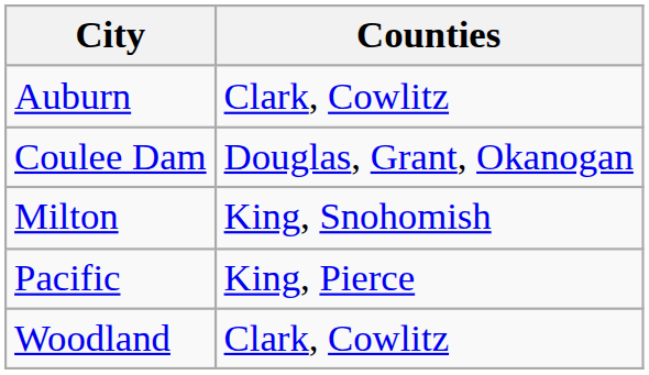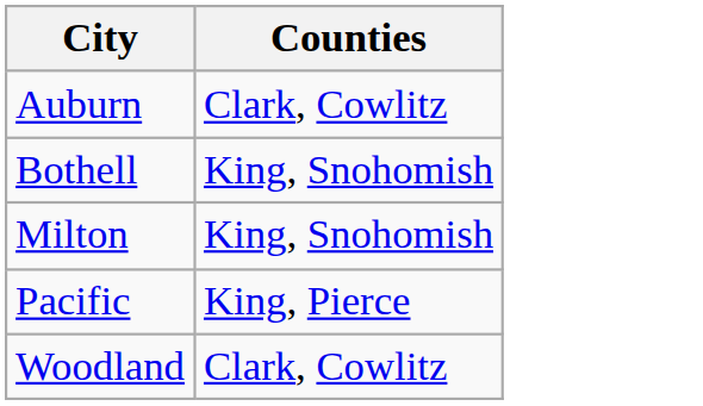 <table class="wikitable sortable">
 <tr>
 <th>City</th>
 <th>Counties</th>
 </tr>
 <tr>
 <td><a href='#'>Auburn</a></td>
 <td><a href='#'>Clark</a>, <a href='#'>Cowlitz</a></td>
 </tr>
 <tr>
-<td><a href='#'>Coulee Dam</a></td>
-<td><a href='#'>Douglas</a>, <a href='#'>Grant</a>, <a href='#'>Okanogan</a></td>
+<td><a href='#'>Bothell</a></td>
+<td><a href='#'>King</a>, <a href='#'>Snohomish</a></td>
 </tr>
 <tr>
 <td><a href='#'>Milton</a></td>
 <td><a href='#'>King</a>, <a href='#'>Snohomish</a></td>
 </tr>
 <tr>
 <td><a href='#'>Pacific</a></td>
 <td><a href='#'>King</a>, <a href='#'>Pierce</a></td>
 </tr>
 <tr>
 <td><a href='#'>Woodland</a></td>
 <td><a href='#'>Clark</a>, <a href='#'>Cowlitz</a></td>
 </tr>
 </table>
